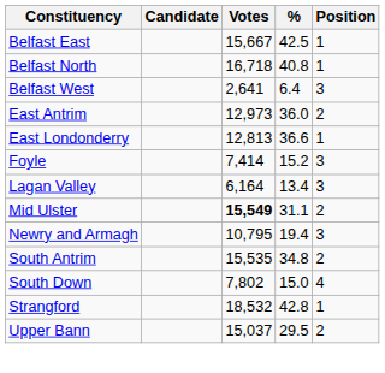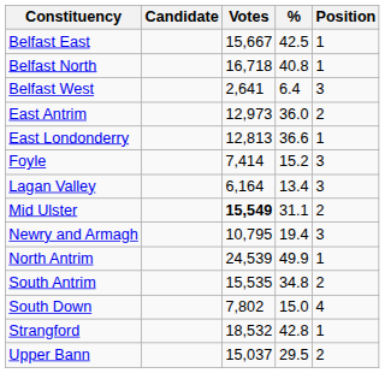 <table class="wikitable sortable">
 <tr>
 <th>Constituency</th>
 <th>Candidate</th>
 <th>Votes</th>
 <th>%</th>
 <th>Position</th>
 </tr>
 <tr>
 <td><a href='#'>Belfast East</a></td>
 <td></td>
 <td>15,667</td>
 <td>42.5</td>
 <td>1</td>
 </tr>
 <tr>
 <td><a href='#'>Belfast North</a></td>
 <td></td>
 <td>16,718</td>
 <td>40.8</td>
 <td>1</td>
 </tr>
 <tr>
 <td><a href='#'>Belfast West</a></td>
 <td></td>
 <td>2,641</td>
 <td>6.4</td>
 <td>3</td>
 </tr>
 <tr>
 <td><a href='#'>East Antrim</a></td>
 <td></td>
 <td>12,973</td>
 <td>36.0</td>
 <td>2</td>
 </tr>
 <tr>
 <td><a href='#'>East Londonderry</a></td>
 <td></td>
 <td>12,813</td>
 <td>36.6</td>
 <td>1</td>
 </tr>
 <tr>
 <td><a href='#'>Foyle</a></td>
 <td></td>
 <td>7,414</td>
 <td>15.2</td>
 <td>3</td>
 </tr>
 <tr>
 <td><a href='#'>Lagan Valley</a></td>
 <td></td>
 <td>6,164</td>
 <td>13.4</td>
 <td>3</td>
 </tr>
 <tr>
 <td><a href='#'>Mid Ulster</a></td>
 <td></td>
 <td><strong>15,549</strong></td>
 <td>31.1</td>
 <td>2</td>
 </tr>
 <tr>
 <td><a href='#'>Newry and Armagh</a></td>
 <td></td>
 <td>10,795</td>
 <td>19.4</td>
 <td>3</td>
 </tr>
 <tr>
+<td><a href='#'>North Antrim</a></td>
+<td></td>
+<td>24,539</td>
+<td>49.9</td>
+<td>1</td>
+</tr>
+<tr>
 <td><a href='#'>South Antrim</a></td>
 <td></td>
 <td>15,535</td>
 <td>34.8</td>
 <td>2</td>
 </tr>
 <tr>
 <td><a href='#'>South Down</a></td>
 <td></td>
 <td>7,802</td>
 <td>15.0</td>
 <td>4</td>
 </tr>
 <tr>
 <td><a href='#'>Strangford</a></td>
 <td></td>
 <td>18,532</td>
 <td>42.8</td>
 <td>1</td>
 </tr>
 <tr>
 <td><a href='#'>Upper Bann</a></td>
 <td></td>
 <td>15,037</td>
 <td>29.5</td>
 <td>2</td>
 </tr>
 </table>
